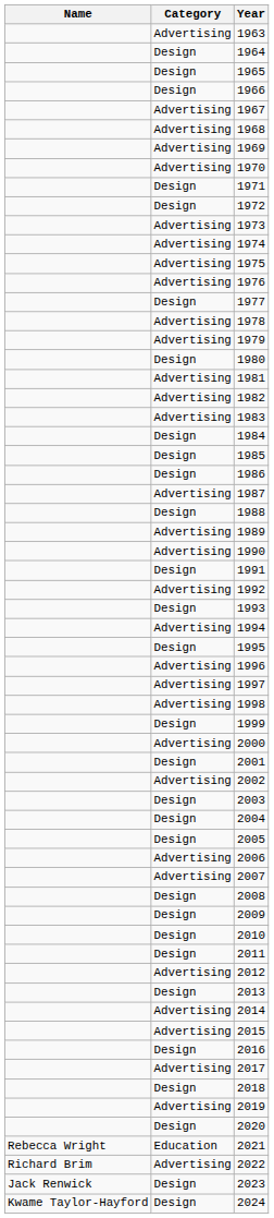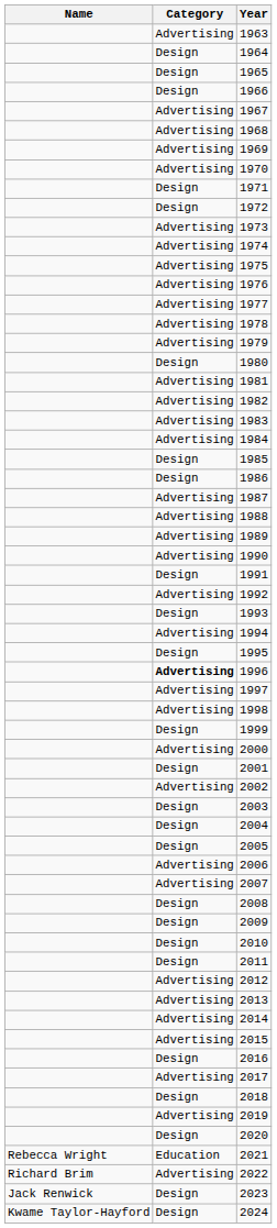 <table class="wikitable sortable" style="text-align: left;">
 <tr>
 <th>Name</th>
 <th>Category</th>
 <th>Year</th>
 </tr>
 <tr>
 <td></td>
 <td>Advertising</td>
 <td>1963</td>
 </tr>
 <tr>
 <td></td>
 <td>Design</td>
 <td>1964</td>
 </tr>
 <tr>
 <td></td>
 <td>Design</td>
 <td>1965</td>
 </tr>
 <tr>
 <td></td>
 <td>Design</td>
 <td>1966</td>
 </tr>
 <tr>
 <td></td>
 <td>Advertising</td>
 <td>1967</td>
 </tr>
 <tr>
 <td></td>
 <td>Advertising</td>
 <td>1968</td>
 </tr>
 <tr>
 <td></td>
 <td>Advertising</td>
 <td>1969</td>
 </tr>
 <tr>
 <td></td>
 <td>Advertising</td>
 <td>1970</td>
 </tr>
 <tr>
 <td></td>
 <td>Design</td>
 <td>1971</td>
 </tr>
 <tr>
 <td></td>
 <td>Design</td>
 <td>1972</td>
 </tr>
 <tr>
 <td></td>
 <td>Advertising</td>
 <td>1973</td>
 </tr>
 <tr>
 <td></td>
 <td>Advertising</td>
 <td>1974</td>
 </tr>
 <tr>
 <td></td>
 <td>Advertising</td>
 <td>1975</td>
 </tr>
 <tr>
 <td></td>
 <td>Advertising</td>
 <td>1976</td>
 </tr>
 <tr>
 <td></td>
-<td>Design</td>
+<td>Advertising</td>
 <td>1977</td>
 </tr>
 <tr>
 <td></td>
 <td>Advertising</td>
 <td>1978</td>
 </tr>
 <tr>
 <td></td>
 <td>Advertising</td>
 <td>1979</td>
 </tr>
 <tr>
 <td></td>
 <td>Design</td>
 <td>1980</td>
 </tr>
 <tr>
 <td></td>
 <td>Advertising</td>
 <td>1981</td>
 </tr>
 <tr>
 <td></td>
 <td>Advertising</td>
 <td>1982</td>
 </tr>
 <tr>
 <td></td>
 <td>Advertising</td>
 <td>1983</td>
 </tr>
 <tr>
 <td></td>
-<td>Design</td>
+<td>Advertising</td>
 <td>1984</td>
 </tr>
 <tr>
 <td></td>
 <td>Design</td>
 <td>1985</td>
 </tr>
 <tr>
 <td></td>
 <td>Design</td>
 <td>1986</td>
 </tr>
 <tr>
 <td></td>
 <td>Advertising</td>
 <td>1987</td>
 </tr>
 <tr>
 <td></td>
-<td>Design</td>
+<td>Advertising</td>
 <td>1988</td>
 </tr>
 <tr>
 <td></td>
 <td>Advertising</td>
 <td>1989</td>
 </tr>
 <tr>
 <td></td>
 <td>Advertising</td>
 <td>1990</td>
 </tr>
 <tr>
 <td></td>
 <td>Design</td>
 <td>1991</td>
 </tr>
 <tr>
 <td></td>
 <td>Advertising</td>
 <td>1992</td>
 </tr>
 <tr>
 <td></td>
 <td>Design</td>
 <td>1993</td>
 </tr>
 <tr>
 <td></td>
 <td>Advertising</td>
 <td>1994</td>
 </tr>
 <tr>
 <td></td>
 <td>Design</td>
 <td>1995</td>
 </tr>
 <tr>
 <td></td>
-<td>Advertising</td>
+<td><strong>Advertising</strong></td>
 <td>1996</td>
 </tr>
 <tr>
 <td></td>
 <td>Advertising</td>
 <td>1997</td>
 </tr>
 <tr>
 <td></td>
 <td>Advertising</td>
 <td>1998</td>
 </tr>
 <tr>
 <td></td>
 <td>Design</td>
 <td>1999</td>
 </tr>
 <tr>
 <td></td>
 <td>Advertising</td>
 <td>2000</td>
 </tr>
 <tr>
 <td></td>
 <td>Design</td>
 <td>2001</td>
 </tr>
 <tr>
 <td></td>
 <td>Advertising</td>
 <td>2002</td>
 </tr>
 <tr>
 <td></td>
 <td>Design</td>
 <td>2003</td>
 </tr>
 <tr>
 <td></td>
 <td>Design</td>
 <td>2004</td>
 </tr>
 <tr>
 <td></td>
 <td>Design</td>
 <td>2005</td>
 </tr>
 <tr>
 <td></td>
 <td>Advertising</td>
 <td>2006</td>
 </tr>
 <tr>
 <td></td>
 <td>Advertising</td>
 <td>2007</td>
 </tr>
 <tr>
 <td></td>
 <td>Design</td>
 <td>2008</td>
 </tr>
 <tr>
 <td></td>
 <td>Design</td>
 <td>2009</td>
 </tr>
 <tr>
 <td></td>
 <td>Design</td>
 <td>2010</td>
 </tr>
 <tr>
 <td></td>
 <td>Design</td>
 <td>2011</td>
 </tr>
 <tr>
 <td></td>
 <td>Advertising</td>
 <td>2012</td>
 </tr>
 <tr>
 <td></td>
-<td>Design</td>
+<td>Advertising</td>
 <td>2013</td>
 </tr>
 <tr>
 <td></td>
 <td>Advertising</td>
 <td>2014</td>
 </tr>
 <tr>
 <td></td>
 <td>Advertising</td>
 <td>2015</td>
 </tr>
 <tr>
 <td></td>
 <td>Design</td>
 <td>2016</td>
 </tr>
 <tr>
 <td></td>
 <td>Advertising</td>
 <td>2017</td>
 </tr>
 <tr>
 <td></td>
 <td>Design</td>
 <td>2018</td>
 </tr>
 <tr>
 <td></td>
 <td>Advertising</td>
 <td>2019</td>
 </tr>
 <tr>
 <td></td>
 <td>Design</td>
 <td>2020</td>
 </tr>
 <tr>
 <td>Rebecca Wright</td>
 <td>Education</td>
 <td>2021</td>
 </tr>
 <tr>
 <td>Richard Brim</td>
 <td>Advertising</td>
 <td>2022</td>
 </tr>
 <tr>
 <td>Jack Renwick</td>
 <td>Design</td>
 <td>2023</td>
 </tr>
 <tr>
 <td>Kwame Taylor-Hayford</td>
 <td>Design</td>
 <td>2024</td>
 </tr>
 </table>
